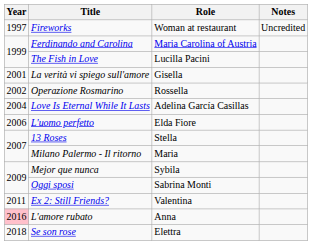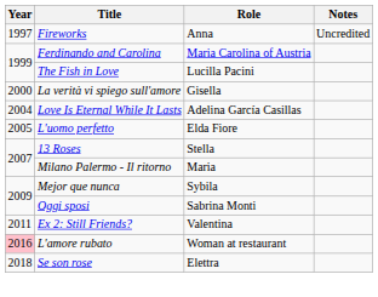 <table class="wikitable">
 <tr>
 <th>Year</th>
 <th>Title</th>
 <th>Role</th>
 <th>Notes</th>
 </tr>
 <tr>
 <td>1997</td>
 <td><em><a href='#'>Fireworks</a></em></td>
-<td>Woman at restaurant</td>
+<td>Anna</td>
 <td>Uncredited</td>
 </tr>
 <tr>
 <td rowspan="2">1999</td>
 <td><em><a href='#'>Ferdinando and Carolina</a></em></td>
 <td><a href='#'>Maria Carolina of Austria</a></td>
 <td></td>
 </tr>
 <tr>
 <td><em><a href='#'>The Fish in Love</a></em></td>
 <td>Lucilla Pacini</td>
 <td></td>
 </tr>
 <tr>
-<td>2001</td>
+<td>2000</td>
 <td><em>La verità vi spiego sull'amore</em></td>
 <td>Gisella</td>
-<td></td>
-</tr>
-<tr>
-<td>2002</td>
-<td><em>Operazione Rosmarino</em></td>
-<td>Rossella</td>
 <td></td>
 </tr>
 <tr>
 <td>2004</td>
 <td><em><a href='#'>Love Is Eternal While It Lasts</a></em></td>
 <td>Adelina García Casillas</td>
 <td></td>
 </tr>
 <tr>
-<td>2006</td>
+<td>2005</td>
 <td><em><a href='#'>L'uomo perfetto</a></em></td>
 <td>Elda Fiore</td>
 <td></td>
 </tr>
 <tr>
 <td rowspan="2">2007</td>
 <td><em><a href='#'>13 Roses</a></em></td>
 <td>Stella</td>
 <td></td>
 </tr>
 <tr>
 <td><em>Milano Palermo - Il ritorno</em></td>
 <td>Maria</td>
 <td></td>
 </tr>
 <tr>
 <td rowspan="2">2009</td>
 <td><em>Mejor que nunca</em></td>
 <td>Sybila</td>
 <td></td>
 </tr>
 <tr>
 <td><em><a href='#'>Oggi sposi</a></em></td>
 <td>Sabrina Monti</td>
 <td></td>
 </tr>
 <tr>
 <td>2011</td>
 <td><em><a href='#'>Ex 2: Still Friends?</a></em></td>
 <td>Valentina</td>
 <td></td>
 </tr>
 <tr>
 <td style="background: pink;">2016</td>
 <td><em>L'amore rubato</em></td>
-<td>Anna</td>
+<td>Woman at restaurant</td>
 <td></td>
 </tr>
 <tr>
 <td>2018</td>
 <td><em><a href='#'>Se son rose</a></em></td>
 <td>Elettra</td>
 <td></td>
 </tr>
 </table>
